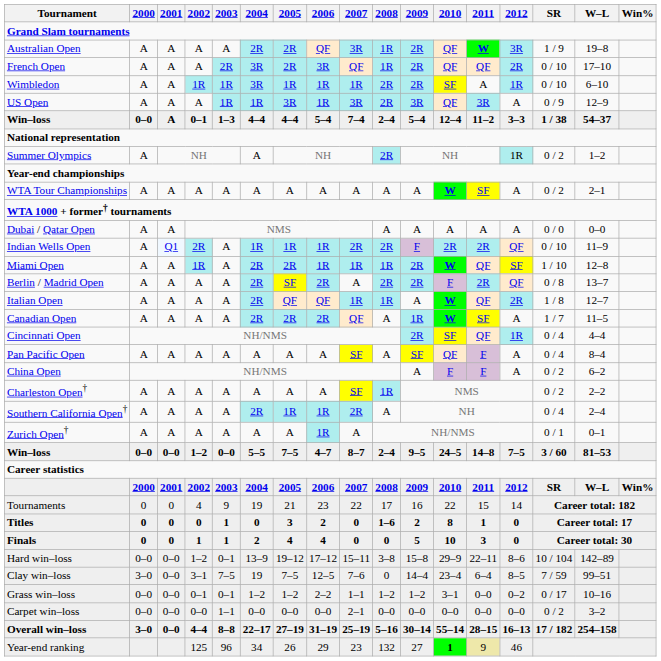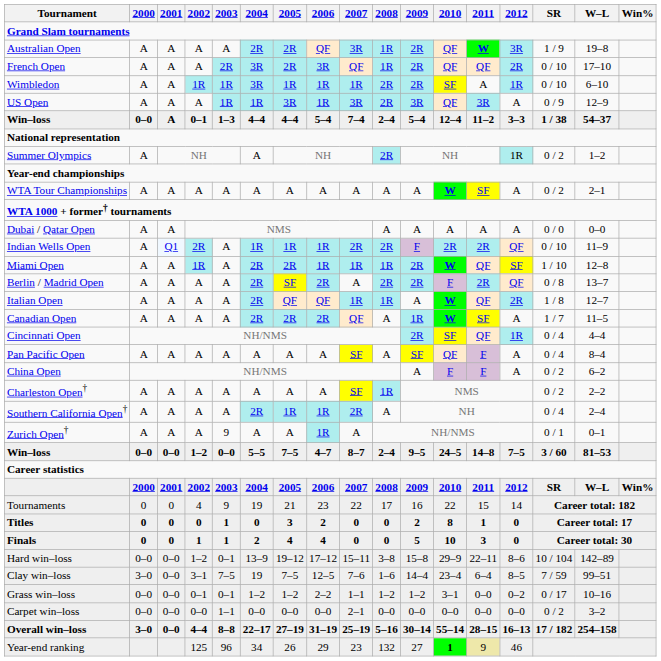 <table class="wikitable" style="text-align:center">
 <tr>
 <th>Tournament</th>
 <th><a href='#'>2000</a></th>
 <th><a href='#'>2001</a></th>
 <th><a href='#'>2002</a></th>
 <th><a href='#'>2003</a></th>
 <th><a href='#'>2004</a></th>
 <th><a href='#'>2005</a></th>
 <th><a href='#'>2006</a></th>
 <th><a href='#'>2007</a></th>
 <th><a href='#'>2008</a></th>
 <th><a href='#'>2009</a></th>
 <th><a href='#'>2010</a></th>
 <th><a href='#'>2011</a></th>
 <th><a href='#'>2012</a></th>
 <th>SR</th>
 <th>W–L</th>
 <th>Win%</th>
 </tr>
 <tr>
 <td colspan="17" align="left"><a href='#'><strong>Grand Slam tournaments</strong></a></td>
 </tr>
 <tr>
 <td align="left"><a href='#'>Australian Open</a></td>
 <td>A</td>
 <td>A</td>
 <td>A</td>
 <td>A</td>
 <td bgcolor="#afeeee"><a href='#'>2R</a></td>
 <td bgcolor="#afeeee"><a href='#'>2R</a></td>
 <td bgcolor="#ffebcd"><a href='#'>QF</a></td>
 <td bgcolor="#afeeee"><a href='#'>3R</a></td>
 <td bgcolor="#afeeee"><a href='#'>1R</a></td>
 <td bgcolor="#afeeee"><a href='#'>2R</a></td>
 <td bgcolor="#ffebcd"><a href='#'>QF</a></td>
 <td bgcolor="lime"><a href='#'><strong>W</strong></a></td>
 <td bgcolor="#afeeee"><a href='#'>3R</a></td>
 <td>1 / 9</td>
 <td>19–8</td>
 <td></td>
 </tr>
 <tr>
 <td align="left"><a href='#'>French Open</a></td>
 <td>A</td>
 <td>A</td>
 <td>A</td>
 <td bgcolor="#afeeee"><a href='#'>2R</a></td>
 <td bgcolor="#afeeee"><a href='#'>3R</a></td>
 <td bgcolor="#afeeee"><a href='#'>2R</a></td>
 <td bgcolor="#afeeee"><a href='#'>3R</a></td>
 <td bgcolor="#ffebcd"><a href='#'>QF</a></td>
 <td bgcolor="#afeeee"><a href='#'>1R</a></td>
 <td bgcolor="#afeeee"><a href='#'>2R</a></td>
 <td bgcolor="#ffebcd"><a href='#'>QF</a></td>
 <td bgcolor="#ffebcd"><a href='#'>QF</a></td>
 <td bgcolor="#afeeee"><a href='#'>2R</a></td>
 <td>0 / 10</td>
 <td>17–10</td>
 <td></td>
 </tr>
 <tr>
 <td align="left"><a href='#'>Wimbledon</a></td>
 <td>A</td>
 <td>A</td>
 <td bgcolor="#afeeee"><a href='#'>1R</a></td>
 <td bgcolor="#afeeee"><a href='#'>1R</a></td>
 <td bgcolor="#afeeee"><a href='#'>3R</a></td>
 <td bgcolor="#afeeee"><a href='#'>1R</a></td>
 <td bgcolor="#afeeee"><a href='#'>1R</a></td>
 <td bgcolor="#afeeee"><a href='#'>1R</a></td>
 <td bgcolor="#afeeee"><a href='#'>2R</a></td>
 <td bgcolor="#afeeee"><a href='#'>2R</a></td>
 <td bgcolor="yellow"><a href='#'>SF</a></td>
 <td>A</td>
 <td bgcolor=afeeee><a href='#'>1R</a></td>
 <td>0 / 10</td>
 <td>6–10</td>
 <td></td>
 </tr>
 <tr>
 <td align="left"><a href='#'>US Open</a></td>
 <td>A</td>
 <td>A</td>
 <td>A</td>
 <td bgcolor="#afeeee"><a href='#'>1R</a></td>
 <td bgcolor="#afeeee"><a href='#'>1R</a></td>
 <td bgcolor="#afeeee"><a href='#'>3R</a></td>
 <td bgcolor="#afeeee"><a href='#'>1R</a></td>
 <td bgcolor="#afeeee"><a href='#'>3R</a></td>
 <td bgcolor="#afeeee"><a href='#'>2R</a></td>
 <td bgcolor="#afeeee"><a href='#'>3R</a></td>
 <td bgcolor="#ffebcd"><a href='#'>QF</a></td>
 <td bgcolor="#afeeee"><a href='#'>3R</a></td>
 <td>A</td>
 <td>0 / 9</td>
 <td>12–9</td>
 <td></td>
 </tr>
 <tr style="background:#efefef;font-weight:bold">
 <td style="text-align:left">Win–loss</td>
 <td>0–0</td>
 <td>A</td>
 <td>0–1</td>
 <td>1–3</td>
 <td>4–4</td>
 <td>4–4</td>
 <td>5–4</td>
 <td>7–4</td>
 <td>2–4</td>
 <td>5–4</td>
 <td>12–4</td>
 <td>11–2</td>
 <td>3–3</td>
 <td>1 / 38</td>
 <td>54–37</td>
 <td></td>
 </tr>
 <tr>
 <td colspan="17" align="left"><strong>National representation</strong></td>
 </tr>
 <tr>
 <td align="left"><a href='#'>Summer Olympics</a></td>
 <td>A</td>
 <td colspan="3" style="color:#767676">NH</td>
 <td>A</td>
 <td colspan="3" style="color:#767676">NH</td>
 <td bgcolor="#AFEEEE"><a href='#'>2R</a></td>
 <td colspan="3" style="color:#767676">NH</td>
 <td bgcolor=afeeee>1R</td>
 <td>0 / 2</td>
 <td>1–2</td>
 <td></td>
 </tr>
 <tr>
 <td colspan="17" align="left"><strong>Year-end championships</strong></td>
 </tr>
 <tr>
 <td align="left"><a href='#'>WTA Tour Championships</a></td>
 <td>A</td>
 <td>A</td>
 <td>A</td>
 <td>A</td>
 <td>A</td>
 <td>A</td>
 <td>A</td>
 <td>A</td>
 <td>A</td>
 <td>A</td>
 <td bgcolor="lime"><a href='#'><strong>W</strong></a></td>
 <td bgcolor="yellow"><a href='#'>SF</a></td>
 <td>A</td>
 <td>0 / 2</td>
 <td>2–1</td>
 <td></td>
 </tr>
 <tr>
 <td colspan="17" align="left"><a href='#'><strong>WTA 1000</strong></a> <strong>+ former<sup>†</sup> tournaments</strong></td>
 </tr>
 <tr>
 <td align="left"><a href='#'>Dubai</a> / <a href='#'>Qatar Open</a></td>
 <td>A</td>
 <td>A</td>
 <td colspan="6" style="color:#767676">NMS</td>
 <td>A</td>
 <td>A</td>
 <td>A</td>
 <td>A</td>
 <td>A</td>
 <td>0 / 0</td>
 <td>0–0</td>
 <td></td>
 </tr>
 <tr>
 <td align="left"><a href='#'>Indian Wells Open</a></td>
 <td>A</td>
 <td bgcolor=f0f8ff><a href='#'>Q1</a></td>
 <td bgcolor="#afeeee"><a href='#'>2R</a></td>
 <td>A</td>
 <td bgcolor="#afeeee"><a href='#'>1R</a></td>
 <td bgcolor="#afeeee"><a href='#'>1R</a></td>
 <td bgcolor="#afeeee"><a href='#'>1R</a></td>
 <td bgcolor="#afeeee"><a href='#'>2R</a></td>
 <td bgcolor="#afeeee"><a href='#'>2R</a></td>
 <td bgcolor="thistle"><a href='#'>F</a></td>
 <td bgcolor="#afeeee"><a href='#'>2R</a></td>
 <td bgcolor="#afeeee"><a href='#'>2R</a></td>
 <td bgcolor="#ffebcd"><a href='#'>QF</a></td>
 <td>0 / 10</td>
 <td>11–9</td>
 <td></td>
 </tr>
 <tr>
 <td align="left"><a href='#'>Miami Open</a></td>
 <td>A</td>
 <td>A</td>
 <td bgcolor="#afeeee"><a href='#'>1R</a></td>
 <td>A</td>
 <td bgcolor="#afeeee"><a href='#'>2R</a></td>
 <td bgcolor="#afeeee"><a href='#'>2R</a></td>
 <td bgcolor="#afeeee"><a href='#'>1R</a></td>
 <td bgcolor="#afeeee"><a href='#'>1R</a></td>
 <td bgcolor="#afeeee"><a href='#'>1R</a></td>
 <td bgcolor="#afeeee"><a href='#'>2R</a></td>
 <td bgcolor="lime"><a href='#'><strong>W</strong></a></td>
 <td bgcolor="#ffebcd"><a href='#'>QF</a></td>
 <td bgcolor="yellow"><a href='#'>SF</a></td>
 <td>1 / 10</td>
 <td>12–8</td>
 <td></td>
 </tr>
 <tr>
 <td align="left"><a href='#'>Berlin</a> / <a href='#'>Madrid Open</a></td>
 <td>A</td>
 <td>A</td>
 <td>A</td>
 <td>A</td>
 <td bgcolor=afeeee><a href='#'>2R</a></td>
 <td bgcolor=yellow><a href='#'>SF</a></td>
 <td bgcolor=afeeee><a href='#'>2R</a></td>
 <td>A</td>
 <td bgcolor=afeeee><a href='#'>2R</a></td>
 <td bgcolor="#afeeee"><a href='#'>2R</a></td>
 <td bgcolor="thistle"><a href='#'>F</a></td>
 <td bgcolor="#afeeee"><a href='#'>2R</a></td>
 <td bgcolor="#ffebcd"><a href='#'>QF</a></td>
 <td>0 / 8</td>
 <td>13–7</td>
 <td></td>
 </tr>
 <tr>
 <td align="left"><a href='#'>Italian Open</a></td>
 <td>A</td>
 <td>A</td>
 <td>A</td>
 <td>A</td>
 <td bgcolor="#afeeee"><a href='#'>2R</a></td>
 <td bgcolor="#ffebcd"><a href='#'>QF</a></td>
 <td bgcolor="#ffebcd"><a href='#'>QF</a></td>
 <td bgcolor="#afeeee"><a href='#'>1R</a></td>
 <td bgcolor="#afeeee"><a href='#'>1R</a></td>
 <td>A</td>
 <td bgcolor="lime"><a href='#'><strong>W</strong></a></td>
 <td bgcolor="#ffebcd"><a href='#'>QF</a></td>
 <td bgcolor="#afeeee"><a href='#'>2R</a></td>
 <td>1 / 8</td>
 <td>12–7</td>
 <td></td>
 </tr>
 <tr>
 <td align="left"><a href='#'>Canadian Open</a></td>
 <td>A</td>
 <td>A</td>
 <td>A</td>
 <td>A</td>
 <td bgcolor="#afeeee"><a href='#'>2R</a></td>
 <td bgcolor="#afeeee"><a href='#'>2R</a></td>
 <td bgcolor="#afeeee"><a href='#'>2R</a></td>
 <td bgcolor="#ffebcd"><a href='#'>QF</a></td>
 <td>A</td>
 <td bgcolor="#afeeee"><a href='#'>1R</a></td>
 <td bgcolor="lime"><a href='#'><strong>W</strong></a></td>
 <td bgcolor="yellow"><a href='#'>SF</a></td>
 <td>A</td>
 <td>1 / 7</td>
 <td>11–5</td>
 <td></td>
 </tr>
 <tr>
 <td align="left"><a href='#'>Cincinnati Open</a></td>
 <td colspan="9" style="color:#767676">NH/NMS</td>
 <td bgcolor="#afeeee"><a href='#'>2R</a></td>
 <td bgcolor="yellow"><a href='#'>SF</a></td>
 <td bgcolor="#ffebcd"><a href='#'>QF</a></td>
 <td bgcolor="#afeeee"><a href='#'>1R</a></td>
 <td>0 / 4</td>
 <td>4–4</td>
 <td></td>
 </tr>
 <tr>
 <td align="left"><a href='#'>Pan Pacific Open</a></td>
 <td>A</td>
 <td>A</td>
 <td>A</td>
 <td>A</td>
 <td>A</td>
 <td>A</td>
 <td>A</td>
 <td bgcolor="yellow"><a href='#'>SF</a></td>
 <td>A</td>
 <td bgcolor="yellow"><a href='#'>SF</a></td>
 <td bgcolor="#ffebcd"><a href='#'>QF</a></td>
 <td bgcolor="thistle"><a href='#'>F</a></td>
 <td>A</td>
 <td>0 / 4</td>
 <td>8–4</td>
 <td></td>
 </tr>
 <tr>
 <td align="left"><a href='#'>China Open</a></td>
 <td colspan="9" style="color:#767676">NH/NMS</td>
 <td>A</td>
 <td bgcolor="thistle"><a href='#'>F</a></td>
 <td bgcolor="thistle"><a href='#'>F</a></td>
 <td>A</td>
 <td>0 / 2</td>
 <td>6–2</td>
 <td></td>
 </tr>
 <tr>
 <td align=left><a href='#'>Charleston Open</a><sup>†</sup></td>
 <td>A</td>
 <td>A</td>
 <td>A</td>
 <td>A</td>
 <td>A</td>
 <td>A</td>
 <td>A</td>
 <td bgcolor=yellow><a href='#'>SF</a></td>
 <td bgcolor=afeeee><a href='#'>1R</a></td>
 <td colspan="4" style="color:#767676">NMS</td>
 <td>0 / 2</td>
 <td>2–2</td>
 <td></td>
 </tr>
 <tr>
 <td align=left><a href='#'>Southern California Open</a><sup>†</sup></td>
 <td>A</td>
 <td>A</td>
 <td>A</td>
 <td>A</td>
 <td bgcolor=afeeee><a href='#'>2R</a></td>
 <td bgcolor=afeeee><a href='#'>1R</a></td>
 <td bgcolor=afeeee><a href='#'>1R</a></td>
 <td bgcolor=afeeee><a href='#'>2R</a></td>
 <td>A</td>
 <td colspan="4" style="color:#767676">NH</td>
 <td>0 / 4</td>
 <td>2–4</td>
 <td></td>
 </tr>
 <tr>
 <td align=left><a href='#'>Zurich Open</a><sup>†</sup></td>
 <td>A</td>
 <td>A</td>
 <td>A</td>
-<td>A</td>
+<td>9</td>
 <td>A</td>
 <td>A</td>
 <td bgcolor=afeeee><a href='#'>1R</a></td>
 <td>A</td>
 <td colspan="5" style="color:#767676">NH/NMS</td>
 <td>0 / 1</td>
 <td>0–1</td>
 <td></td>
 </tr>
 <tr style="background:#efefef;font-weight:bold">
 <td align=left>Win–loss</td>
 <td>0–0</td>
 <td>0–0</td>
 <td>1–2</td>
 <td>0–0</td>
 <td>5–5</td>
 <td>7–5</td>
 <td>4–7</td>
 <td>8–7</td>
 <td>2–4</td>
 <td>9–5</td>
 <td>24–5</td>
 <td>14–8</td>
 <td>7–5</td>
 <td>3 / 60</td>
 <td>81–53</td>
 <td></td>
 </tr>
 <tr>
 <td align=left colspan="17"><strong>Career statistics</strong></td>
 </tr>
 <tr style="background:#efefef;font-weight:bold">
 <td></td>
 <td><a href='#'>2000</a></td>
 <td><a href='#'>2001</a></td>
 <td><a href='#'>2002</a></td>
 <td><a href='#'>2003</a></td>
 <td><a href='#'>2004</a></td>
 <td><a href='#'>2005</a></td>
 <td><a href='#'>2006</a></td>
 <td><a href='#'>2007</a></td>
 <td><a href='#'>2008</a></td>
 <td><a href='#'>2009</a></td>
 <td><a href='#'>2010</a></td>
 <td><a href='#'>2011</a></td>
 <td><a href='#'>2012</a></td>
 <td>SR</td>
 <td>W–L</td>
 <td>Win%</td>
 </tr>
 <tr bgcolor=efefef>
 <td align=left>Tournaments</td>
 <td>0</td>
 <td>0</td>
 <td>4</td>
 <td>9</td>
 <td>19</td>
 <td>21</td>
 <td>23</td>
 <td>22</td>
 <td>17</td>
 <td>16</td>
 <td>22</td>
 <td>15</td>
 <td>14</td>
 <td colspan="3"><strong>Career total: 182</strong></td>
 </tr>
 <tr style="background:#efefef;font-weight:bold">
 <td style="text-align:left">Titles</td>
 <td>0</td>
 <td>0</td>
 <td>0</td>
 <td>1</td>
 <td>0</td>
 <td>3</td>
 <td>2</td>
 <td>0</td>
-<td>1–6</td>
+<td>0</td>
 <td>2</td>
 <td>8</td>
 <td>1</td>
 <td>0</td>
 <td colspan="3">Career total: 17</td>
 </tr>
 <tr style="background:#efefef;font-weight:bold">
 <td style="text-align:left">Finals</td>
 <td>0</td>
 <td>0</td>
 <td>1</td>
 <td>1</td>
 <td>2</td>
 <td>4</td>
 <td>4</td>
 <td>0</td>
 <td>0</td>
 <td>5</td>
 <td>10</td>
 <td>3</td>
 <td>0</td>
 <td colspan="3">Career total: 30</td>
 </tr>
 <tr bgcolor=efefef>
 <td align=left>Hard win–loss</td>
 <td>0–0</td>
 <td>0–0</td>
 <td>1–2</td>
 <td>0–1</td>
 <td>13–9</td>
 <td>19–12</td>
 <td>17–12</td>
 <td>15–11</td>
 <td>3–8</td>
 <td>15–8</td>
 <td>29–9</td>
 <td>22–11</td>
 <td>8–6</td>
 <td>10 / 104</td>
 <td>142–89</td>
 <td></td>
 </tr>
 <tr bgcolor=efefef>
 <td align=left>Clay win–loss</td>
 <td>3–0</td>
 <td>0–0</td>
 <td>3–1</td>
 <td>7–5</td>
 <td>19</td>
 <td>7–5</td>
 <td>12–5</td>
 <td>7–6</td>
-<td>0</td>
+<td>1–6</td>
 <td>14–4</td>
 <td>23–4</td>
 <td>6–4</td>
 <td>8–5</td>
 <td>7 / 59</td>
 <td>99–51</td>
 <td></td>
 </tr>
 <tr bgcolor=efefef>
 <td align=left>Grass win–loss</td>
 <td>0–0</td>
 <td>0–0</td>
 <td>0–1</td>
 <td>0–1</td>
 <td>1–2</td>
 <td>1–2</td>
 <td>2–2</td>
 <td>1–1</td>
 <td>1–2</td>
 <td>1–2</td>
 <td>3–1</td>
 <td>0–0</td>
 <td>0–2</td>
 <td>0 / 17</td>
 <td>10–16</td>
 <td></td>
 </tr>
 <tr bgcolor=efefef>
 <td align=left>Carpet win–loss</td>
 <td>0–0</td>
 <td>0–0</td>
 <td>0–0</td>
 <td>1–1</td>
 <td>0–0</td>
 <td>0–0</td>
 <td>0–0</td>
 <td>2–1</td>
 <td>0–0</td>
 <td>0–0</td>
 <td>0–0</td>
 <td>0–0</td>
 <td>0–0</td>
 <td>0 / 2</td>
 <td>3–2</td>
 <td></td>
 </tr>
 <tr style="background:#efefef;font-weight:bold">
 <td align=left>Overall win–loss</td>
 <td>3–0</td>
 <td>0–0</td>
 <td>4–4</td>
 <td>8–8</td>
 <td>22–17</td>
 <td>27–19</td>
 <td>31–19</td>
 <td>25–19</td>
 <td>5–16</td>
 <td>30–14</td>
 <td>55–14</td>
 <td>28–15</td>
 <td>16–13</td>
 <td>17 / 182</td>
 <td>254–158</td>
 <td></td>
 </tr>
 <tr bgcolor="#efefef">
 <td align="left">Year-end ranking</td>
 <td></td>
 <td></td>
 <td>125</td>
 <td>96</td>
 <td>34</td>
 <td>26</td>
 <td>29</td>
 <td>23</td>
 <td>132</td>
 <td>27</td>
 <td bgcolor="lime"><strong>1</strong></td>
 <td bgcolor="#eee8AA">9</td>
 <td>46</td>
 <td colspan="3"></td>
 </tr>
 </table>
